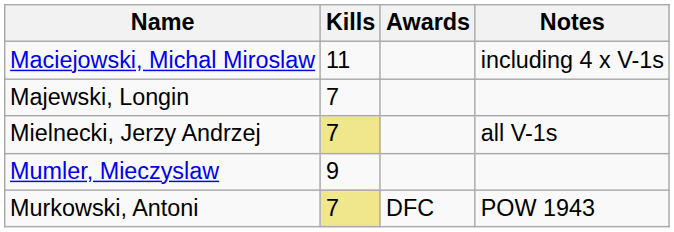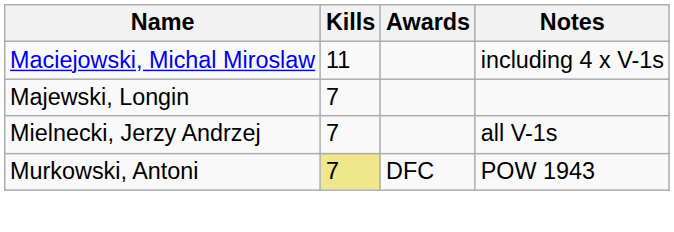 <table class=wikitable>
 <tr>
 <th>Name</th>
 <th>Kills</th>
 <th>Awards</th>
 <th>Notes</th>
 </tr>
 <tr>
 <td><a href='#'>Maciejowski, Michal Miroslaw</a></td>
 <td>11</td>
 <td></td>
 <td>including 4 x V-1s</td>
 </tr>
 <tr>
 <td>Majewski, Longin</td>
 <td>7</td>
 <td></td>
 <td></td>
 </tr>
 <tr>
 <td>Mielnecki, Jerzy Andrzej</td>
-<td style="background: khaki;">7</td>
+<td>7</td>
 <td></td>
 <td>all V-1s</td>
-</tr>
-<tr>
-<td><a href='#'>Mumler, Mieczyslaw</a></td>
-<td>9</td>
-<td></td>
-<td></td>
 </tr>
 <tr>
 <td>Murkowski, Antoni</td>
 <td style="background: khaki;">7</td>
 <td>DFC</td>
 <td>POW 1943</td>
 </tr>
 </table>
